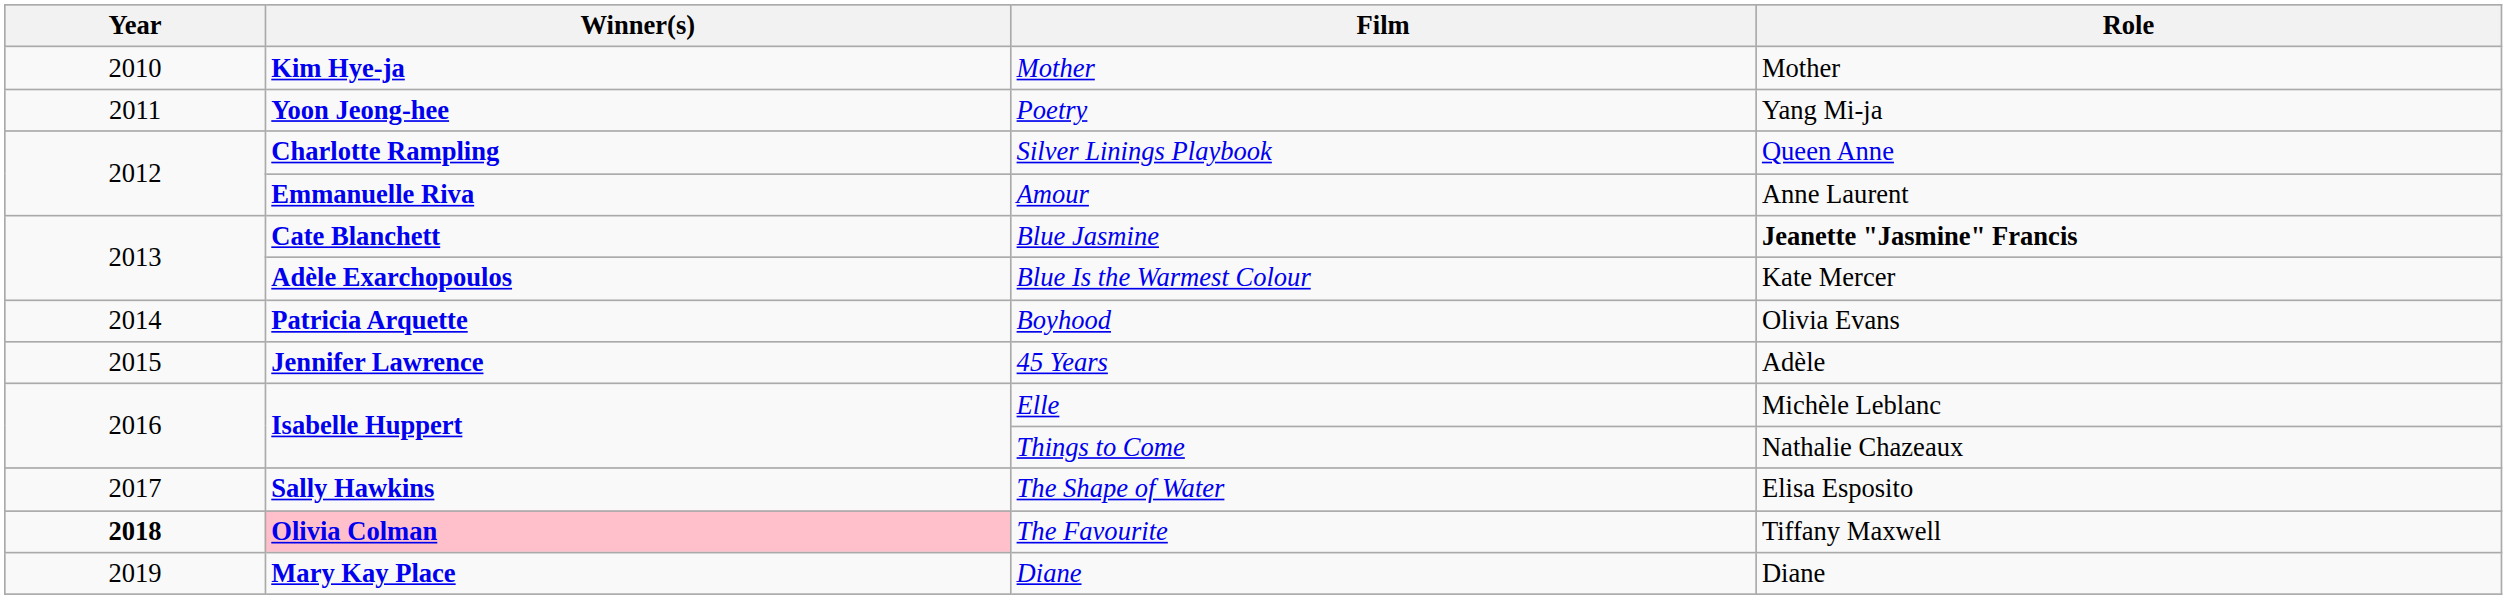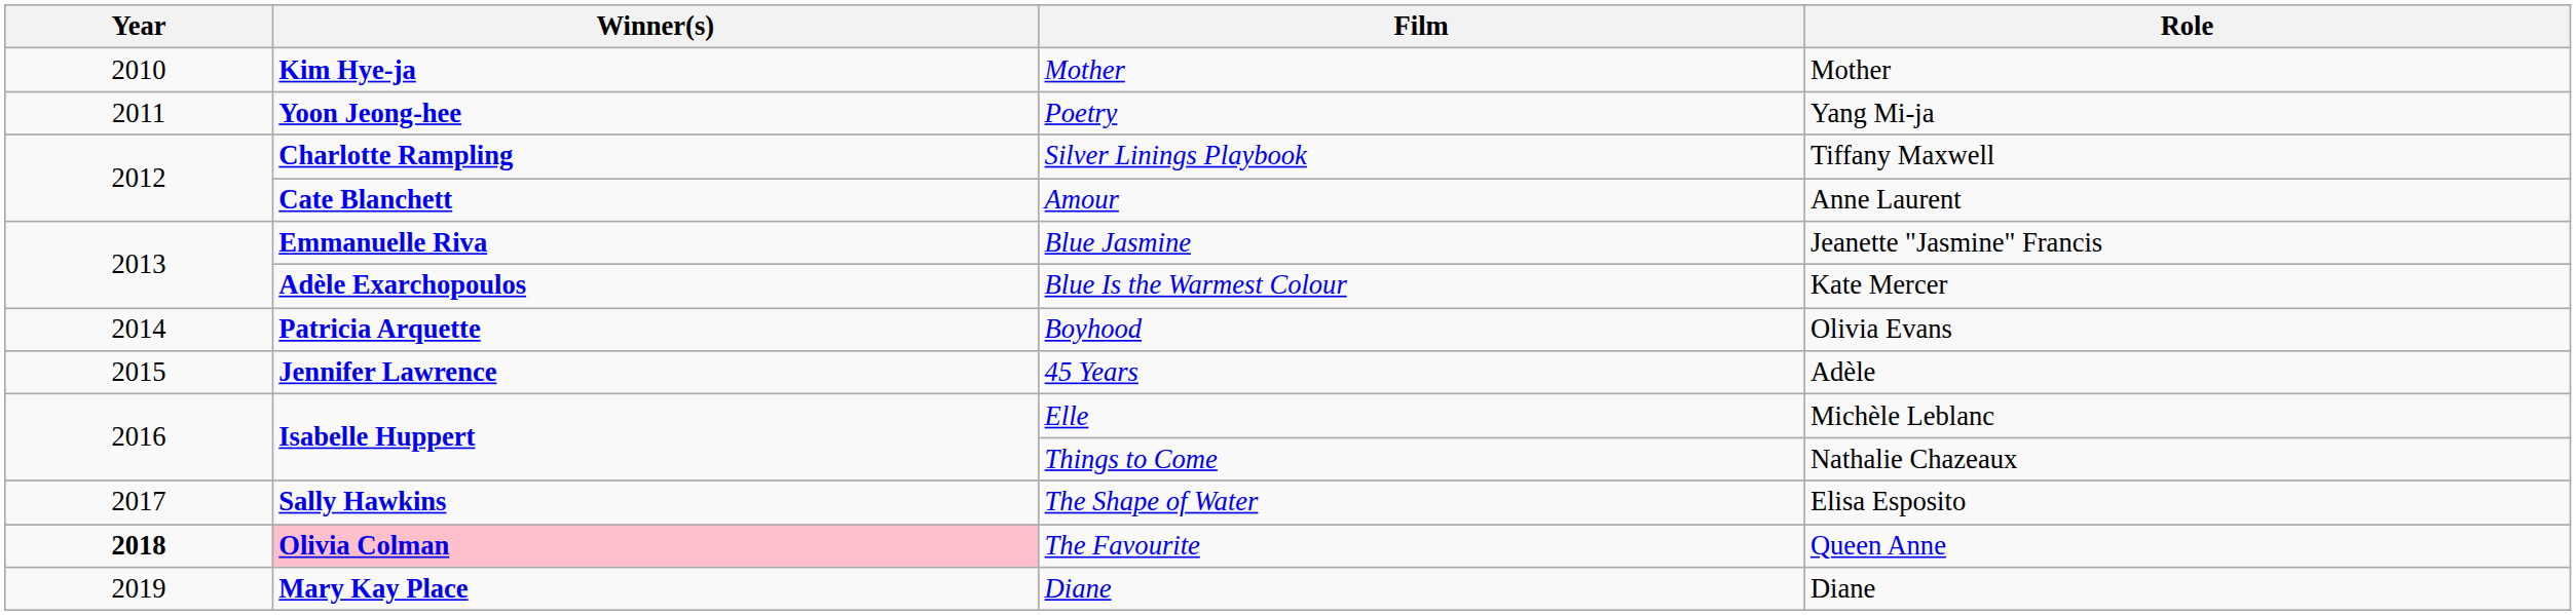 <table class="wikitable" style="width:95%;" cellpadding="5">
 <tr>
 <th style="width:100px;"><strong>Year</strong></th>
 <th style="width:300px;"><strong>Winner(s)</strong></th>
 <th style="width:300px;"><strong>Film</strong></th>
 <th style="width:300px;"><strong>Role</strong></th>
 </tr>
 <tr>
 <td style="text-align:center;">2010</td>
 <td><strong><a href='#'>Kim Hye-ja</a></strong></td>
 <td><em><a href='#'>Mother</a></em></td>
 <td>Mother</td>
 </tr>
 <tr>
 <td style="text-align:center;">2011</td>
 <td><strong><a href='#'>Yoon Jeong-hee</a></strong></td>
 <td><em><a href='#'>Poetry</a></em></td>
 <td>Yang Mi-ja</td>
 </tr>
 <tr>
 <td rowspan="2" style="text-align:center;">2012</td>
 <td><strong><a href='#'>Charlotte Rampling</a></strong></td>
 <td><em><a href='#'>Silver Linings Playbook</a></em></td>
-<td><a href='#'>Queen Anne</a></td>
+<td>Tiffany Maxwell</td>
 </tr>
 <tr>
-<td><strong><a href='#'>Emmanuelle Riva</a></strong></td>
+<td><strong><a href='#'>Cate Blanchett</a></strong></td>
 <td><em><a href='#'>Amour</a></em></td>
 <td>Anne Laurent</td>
 </tr>
 <tr>
 <td rowspan="2" style="text-align:center;">2013</td>
-<td><strong><a href='#'>Cate Blanchett</a></strong></td>
+<td><strong><a href='#'>Emmanuelle Riva</a></strong></td>
 <td><em><a href='#'>Blue Jasmine</a></em></td>
-<td><strong>Jeanette "Jasmine" Francis</strong></td>
+<td>Jeanette "Jasmine" Francis</td>
 </tr>
 <tr>
 <td><strong><a href='#'>Adèle Exarchopoulos</a></strong></td>
 <td><em><a href='#'>Blue Is the Warmest Colour</a></em></td>
 <td>Kate Mercer</td>
 </tr>
 <tr>
 <td style="text-align:center;">2014</td>
 <td><strong><a href='#'>Patricia Arquette</a></strong></td>
 <td><em><a href='#'>Boyhood</a></em></td>
 <td>Olivia Evans</td>
 </tr>
 <tr>
 <td style="text-align:center;">2015</td>
 <td><strong><a href='#'>Jennifer Lawrence</a></strong></td>
 <td><em><a href='#'>45 Years</a></em></td>
 <td>Adèle</td>
 </tr>
 <tr>
 <td rowspan="2" style="text-align:center;">2016</td>
 <td rowspan="2"><strong><a href='#'>Isabelle Huppert</a></strong></td>
 <td><em><a href='#'>Elle</a></em></td>
 <td>Michèle Leblanc</td>
 </tr>
 <tr>
 <td><em><a href='#'>Things to Come</a></em></td>
 <td>Nathalie Chazeaux</td>
 </tr>
 <tr>
 <td style="text-align:center;">2017</td>
 <td><strong><a href='#'>Sally Hawkins</a></strong></td>
 <td><em><a href='#'>The Shape of Water</a></em></td>
 <td>Elisa Esposito</td>
 </tr>
 <tr>
 <td style="text-align:center;"><strong>2018</strong></td>
 <td style="background: pink;"><strong><a href='#'>Olivia Colman</a></strong></td>
 <td><em><a href='#'>The Favourite</a></em></td>
-<td>Tiffany Maxwell</td>
+<td><a href='#'>Queen Anne</a></td>
 </tr>
 <tr>
 <td style="text-align:center;">2019</td>
 <td><strong><a href='#'>Mary Kay Place</a></strong></td>
 <td><em><a href='#'>Diane</a></em></td>
 <td>Diane</td>
 </tr>
 </table>
